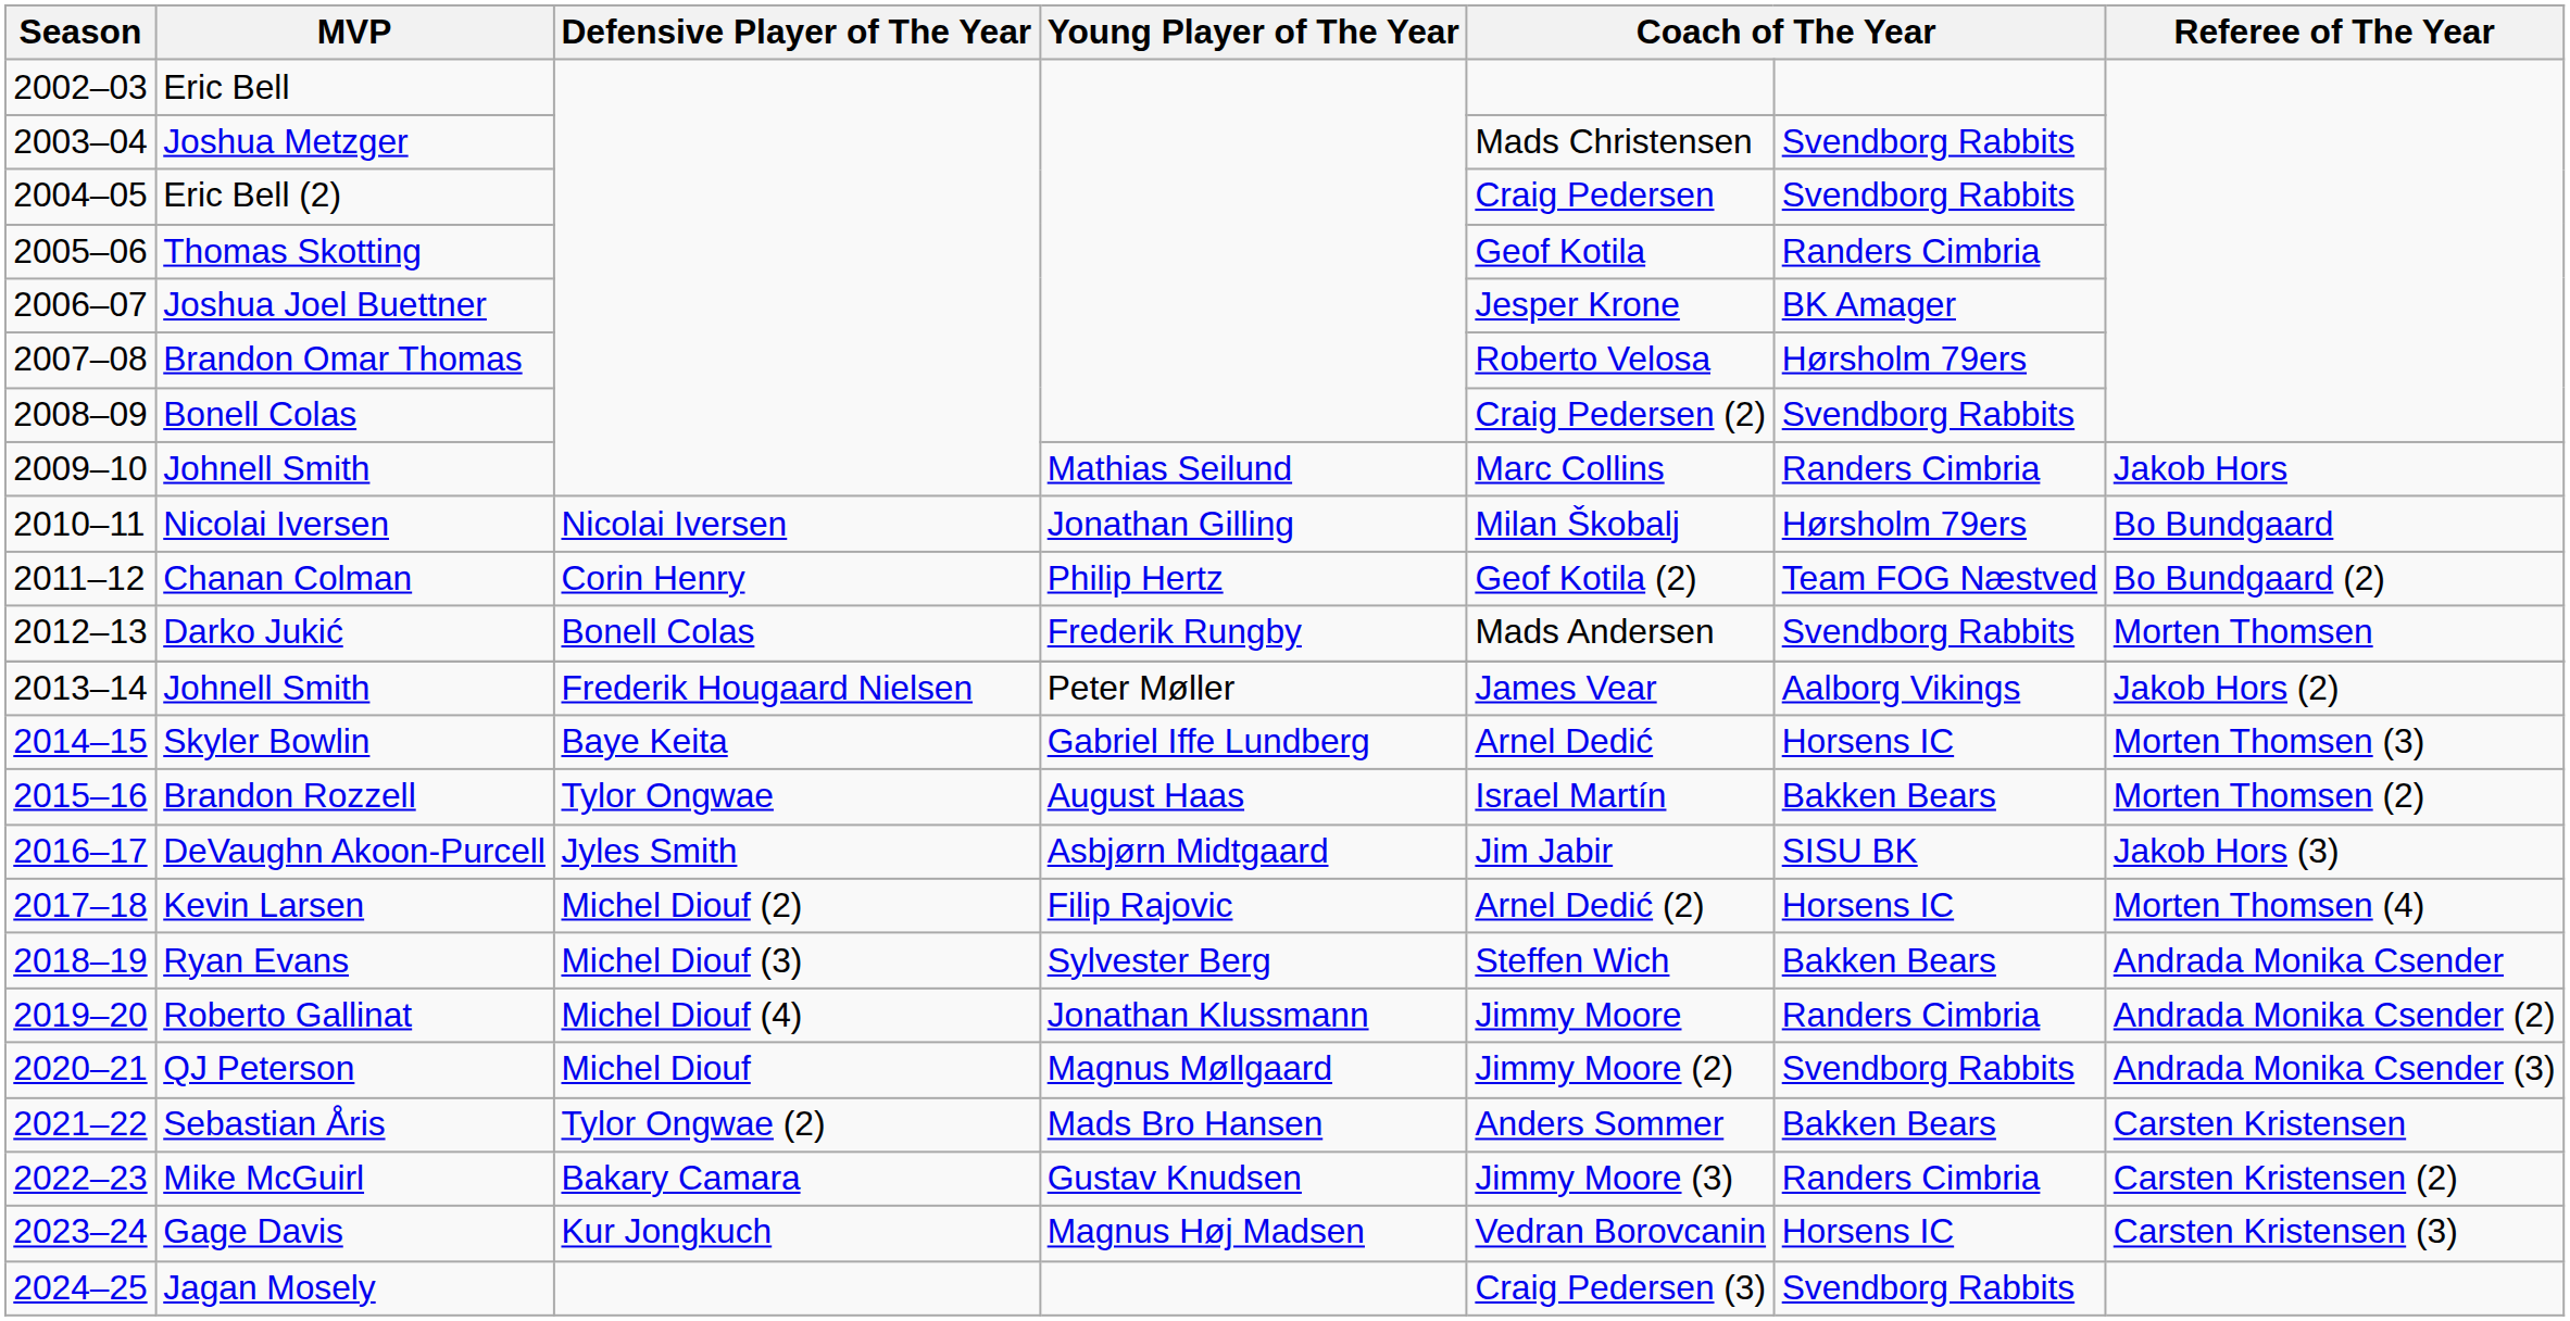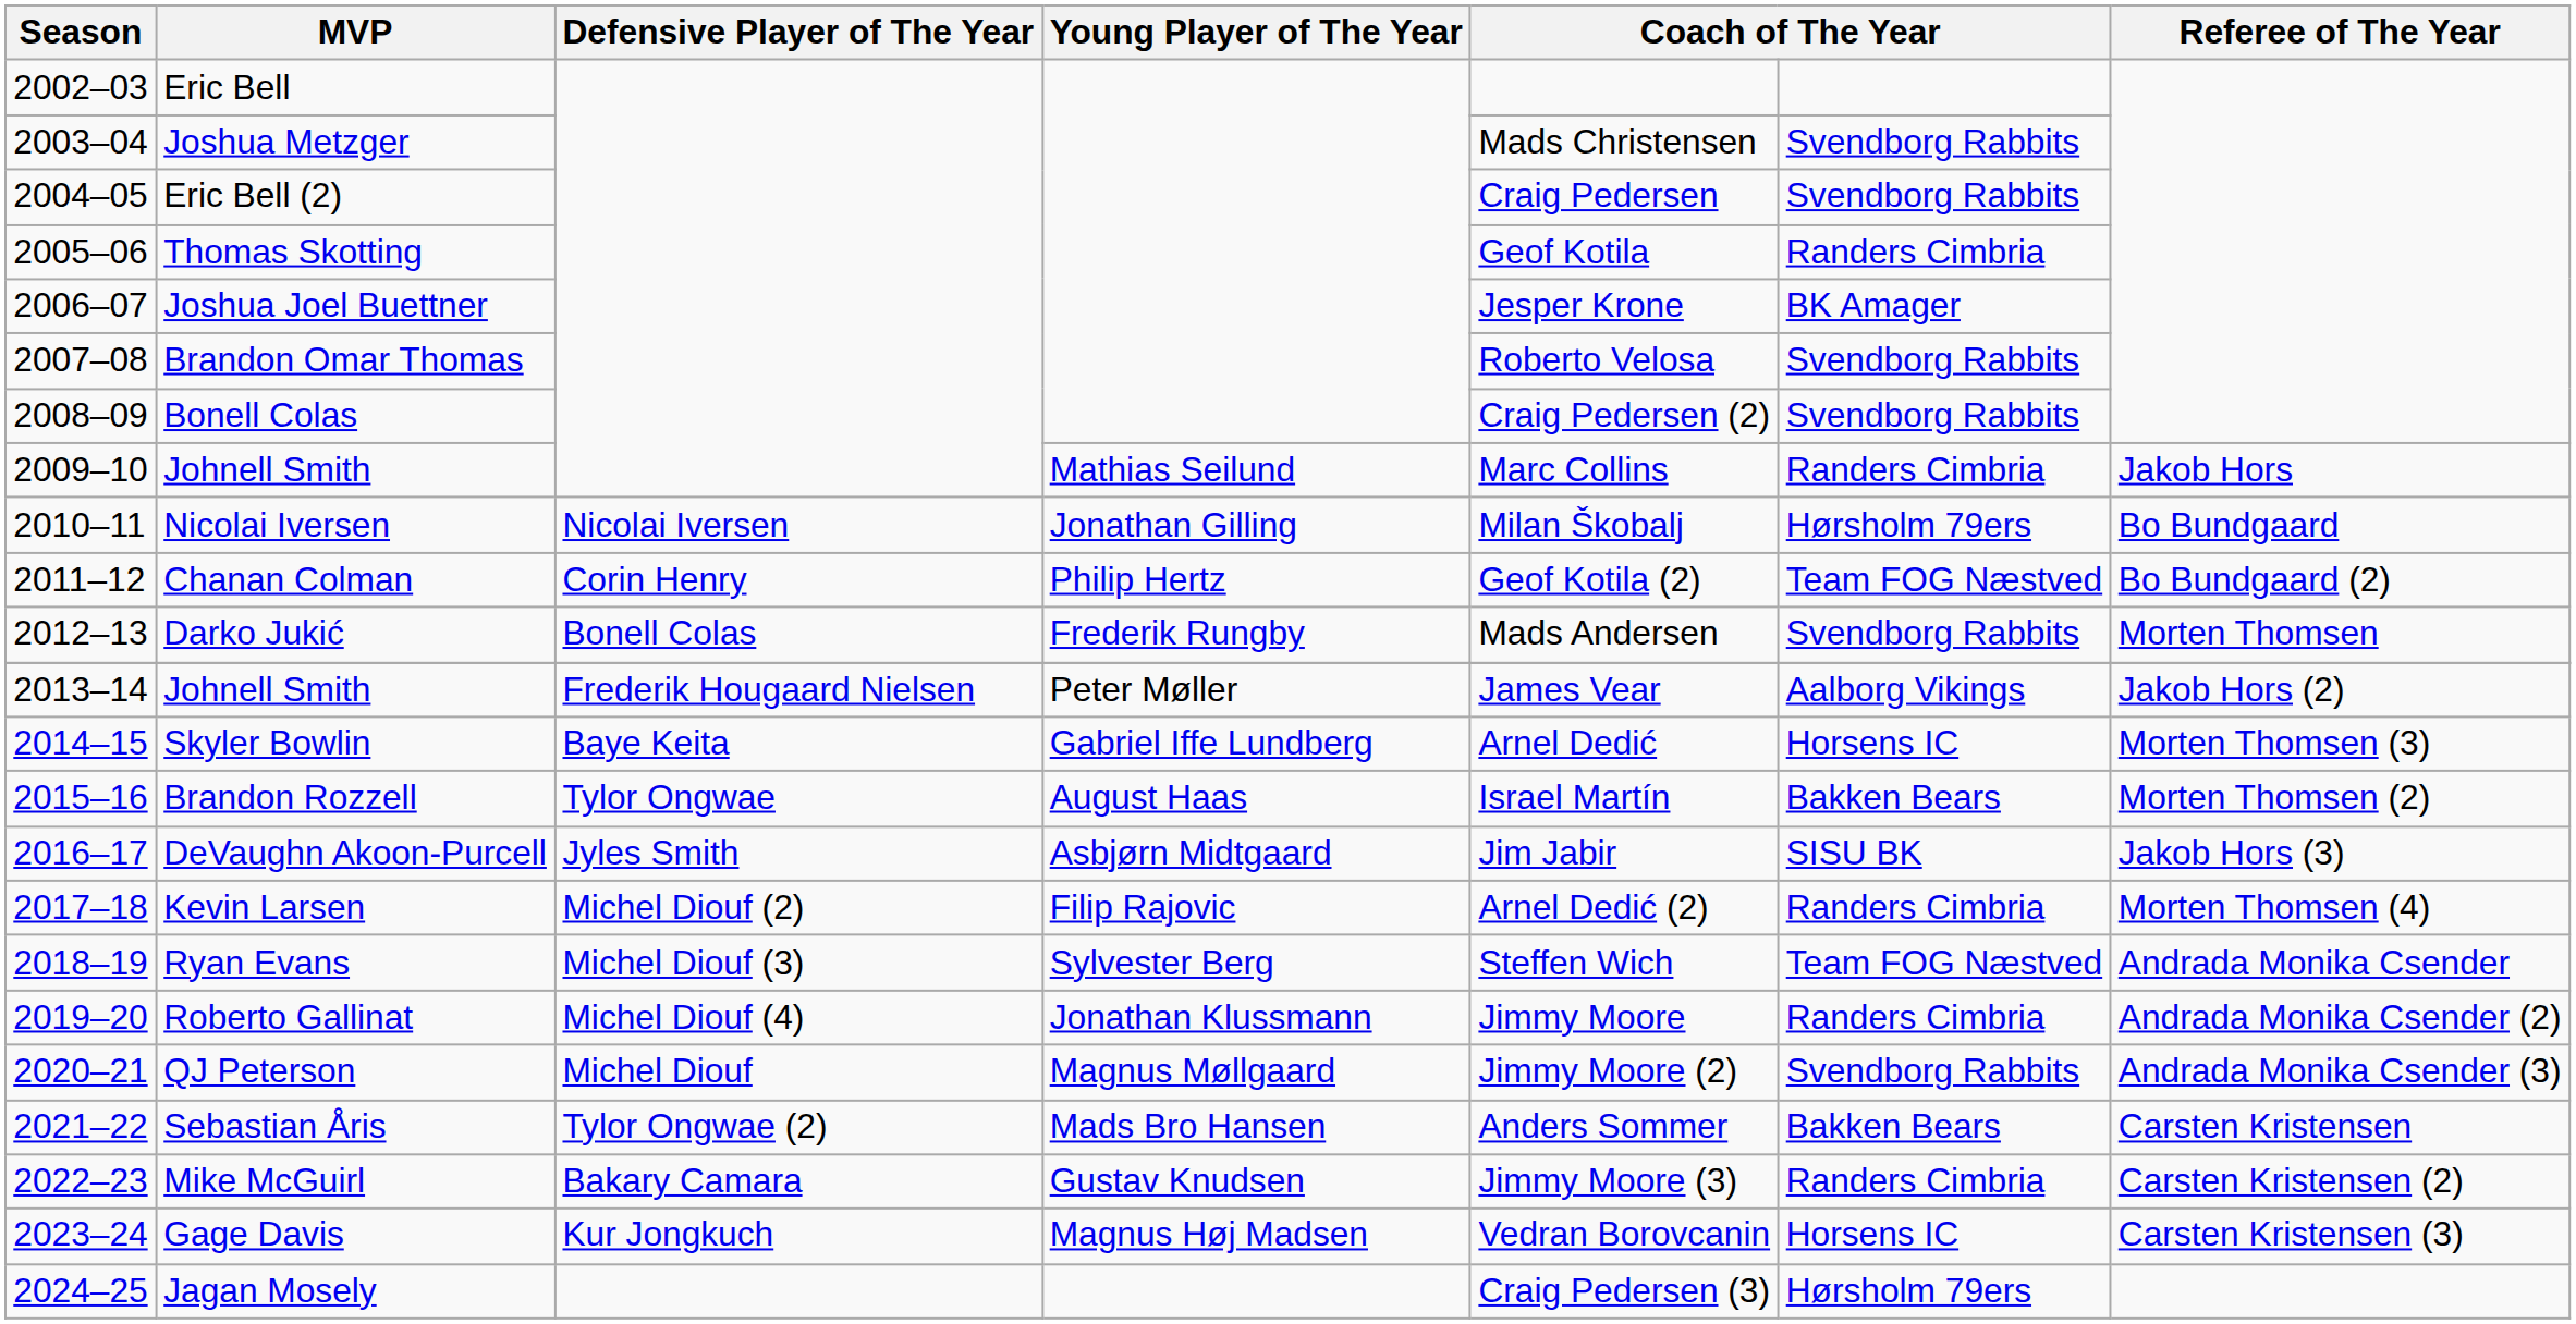 <table class="wikitable">
 <tr>
 <th>Season</th>
 <th>MVP</th>
 <th>Defensive Player of The Year</th>
 <th>Young Player of The Year</th>
 <th colspan="2">Coach of The Year</th>
 <th>Referee of The Year</th>
 </tr>
 <tr>
 <td>2002–03</td>
 <td> Eric Bell</td>
 <td rowspan="8"></td>
 <td rowspan="7"></td>
 <td></td>
 <td></td>
 <td rowspan="7"></td>
 </tr>
 <tr>
 <td>2003–04</td>
 <td> <a href='#'>Joshua Metzger</a></td>
 <td> Mads Christensen</td>
 <td><a href='#'>Svendborg Rabbits</a></td>
 </tr>
 <tr>
 <td>2004–05</td>
 <td> Eric Bell (2)</td>
 <td> <a href='#'>Craig Pedersen</a></td>
 <td><a href='#'>Svendborg Rabbits</a></td>
 </tr>
 <tr>
 <td>2005–06</td>
 <td> <a href='#'>Thomas Skotting</a></td>
 <td> <a href='#'>Geof Kotila</a></td>
 <td><a href='#'>Randers Cimbria</a></td>
 </tr>
 <tr>
 <td>2006–07</td>
 <td> <a href='#'>Joshua Joel Buettner</a></td>
 <td> <a href='#'>Jesper Krone</a></td>
 <td><a href='#'>BK Amager</a></td>
 </tr>
 <tr>
 <td>2007–08</td>
 <td> <a href='#'>Brandon Omar Thomas</a></td>
 <td> <a href='#'>Roberto Velosa</a></td>
-<td><a href='#'>Hørsholm 79ers</a></td>
+<td><a href='#'>Svendborg Rabbits</a></td>
 </tr>
 <tr>
 <td>2008–09</td>
 <td> <a href='#'>Bonell Colas</a></td>
 <td> <a href='#'>Craig Pedersen</a> (2)</td>
 <td><a href='#'>Svendborg Rabbits</a></td>
 </tr>
 <tr>
 <td>2009–10</td>
 <td> <a href='#'>Johnell Smith</a></td>
 <td> <a href='#'>Mathias Seilund</a></td>
 <td> <a href='#'>Marc Collins</a></td>
 <td><a href='#'>Randers Cimbria</a></td>
 <td> <a href='#'>Jakob Hors</a></td>
 </tr>
 <tr>
 <td>2010–11</td>
 <td> <a href='#'>Nicolai Iversen</a></td>
 <td> <a href='#'>Nicolai Iversen</a></td>
 <td> <a href='#'>Jonathan Gilling</a></td>
 <td> <a href='#'>Milan Škobalj</a></td>
 <td><a href='#'>Hørsholm 79ers</a></td>
 <td> <a href='#'>Bo Bundgaard</a></td>
 </tr>
 <tr>
 <td>2011–12</td>
 <td> <a href='#'>Chanan Colman</a></td>
 <td> <a href='#'>Corin Henry</a></td>
 <td> <a href='#'>Philip Hertz</a></td>
 <td> <a href='#'>Geof Kotila</a> (2)</td>
 <td><a href='#'>Team FOG Næstved</a></td>
 <td> <a href='#'>Bo Bundgaard</a> (2)</td>
 </tr>
 <tr>
 <td>2012–13</td>
 <td> <a href='#'>Darko Jukić</a></td>
 <td> <a href='#'>Bonell Colas</a></td>
 <td> <a href='#'>Frederik Rungby</a></td>
 <td> Mads Andersen</td>
 <td><a href='#'>Svendborg Rabbits</a></td>
 <td> <a href='#'>Morten Thomsen</a></td>
 </tr>
 <tr>
 </tr>
 <tr>
 <td>2013–14</td>
 <td> <a href='#'>Johnell Smith</a></td>
 <td> <a href='#'>Frederik Hougaard Nielsen</a></td>
 <td> Peter Møller</td>
 <td> <a href='#'>James Vear</a></td>
 <td><a href='#'>Aalborg Vikings</a></td>
 <td> <a href='#'>Jakob Hors</a> (2)</td>
 </tr>
 <tr>
 <td><a href='#'>2014–15</a></td>
 <td> <a href='#'>Skyler Bowlin</a></td>
 <td> <a href='#'>Baye Keita</a></td>
 <td> <a href='#'>Gabriel Iffe Lundberg</a></td>
 <td> <a href='#'>Arnel Dedić</a></td>
 <td><a href='#'>Horsens IC</a></td>
 <td> <a href='#'>Morten Thomsen</a> (3)</td>
 </tr>
 <tr>
 <td><a href='#'>2015–16</a></td>
 <td> <a href='#'>Brandon Rozzell</a></td>
 <td> <a href='#'>Tylor Ongwae</a></td>
 <td> <a href='#'>August Haas</a></td>
 <td> <a href='#'>Israel Martín</a></td>
 <td><a href='#'>Bakken Bears</a></td>
 <td> <a href='#'>Morten Thomsen</a> (2)</td>
 </tr>
 <tr>
 <td><a href='#'>2016–17</a></td>
 <td> <a href='#'>DeVaughn Akoon-Purcell</a></td>
 <td> <a href='#'>Jyles Smith</a></td>
 <td> <a href='#'>Asbjørn Midtgaard</a></td>
 <td> <a href='#'>Jim Jabir</a></td>
 <td><a href='#'>SISU BK</a></td>
 <td> <a href='#'>Jakob Hors</a> (3)</td>
 </tr>
 <tr>
 <td><a href='#'>2017–18</a></td>
 <td> <a href='#'>Kevin Larsen</a></td>
 <td> <a href='#'>Michel Diouf</a> (2)</td>
 <td> <a href='#'>Filip Rajovic</a></td>
 <td> <a href='#'>Arnel Dedić</a> (2)</td>
-<td><a href='#'>Horsens IC</a></td>
+<td><a href='#'>Randers Cimbria</a></td>
 <td> <a href='#'>Morten Thomsen</a> (4)</td>
 </tr>
 <tr>
 <td><a href='#'>2018–19</a></td>
 <td> <a href='#'>Ryan Evans</a></td>
 <td> <a href='#'>Michel Diouf</a> (3)</td>
 <td> <a href='#'>Sylvester Berg</a></td>
 <td> <a href='#'>Steffen Wich</a></td>
-<td><a href='#'>Bakken Bears</a></td>
+<td><a href='#'>Team FOG Næstved</a></td>
 <td> <a href='#'>Andrada Monika Csender</a></td>
 </tr>
 <tr>
 <td><a href='#'>2019–20</a></td>
 <td> <a href='#'>Roberto Gallinat</a></td>
 <td> <a href='#'>Michel Diouf</a> (4)</td>
 <td> <a href='#'>Jonathan Klussmann</a></td>
 <td> <a href='#'>Jimmy Moore</a></td>
 <td><a href='#'>Randers Cimbria</a></td>
 <td> <a href='#'>Andrada Monika Csender</a> (2)</td>
 </tr>
 <tr>
 <td><a href='#'>2020–21</a></td>
 <td> <a href='#'>QJ Peterson</a></td>
 <td> <a href='#'>Michel Diouf</a></td>
 <td> <a href='#'>Magnus Møllgaard</a></td>
 <td> <a href='#'>Jimmy Moore</a> (2)</td>
 <td><a href='#'>Svendborg Rabbits</a></td>
 <td> <a href='#'>Andrada Monika Csender</a> (3)</td>
 </tr>
 <tr>
 <td><a href='#'>2021–22</a></td>
 <td> <a href='#'>Sebastian Åris</a></td>
 <td> <a href='#'>Tylor Ongwae</a> (2)</td>
 <td> <a href='#'>Mads Bro Hansen</a></td>
 <td> <a href='#'>Anders Sommer</a></td>
 <td><a href='#'>Bakken Bears</a></td>
 <td> <a href='#'>Carsten Kristensen</a></td>
 </tr>
 <tr>
 <td><a href='#'>2022–23</a></td>
 <td> <a href='#'>Mike McGuirl</a></td>
 <td> <a href='#'>Bakary Camara</a></td>
 <td> <a href='#'>Gustav Knudsen</a></td>
 <td> <a href='#'>Jimmy Moore</a> (3)</td>
 <td><a href='#'>Randers Cimbria</a></td>
 <td> <a href='#'>Carsten Kristensen</a> (2)</td>
 </tr>
 <tr>
 <td><a href='#'>2023–24</a></td>
 <td> <a href='#'>Gage Davis</a></td>
 <td> <a href='#'>Kur Jongkuch</a></td>
 <td> <a href='#'>Magnus Høj Madsen</a></td>
 <td> <a href='#'>Vedran Borovcanin</a></td>
 <td><a href='#'>Horsens IC</a></td>
 <td> <a href='#'>Carsten Kristensen</a> (3)</td>
 </tr>
 <tr>
 <td><a href='#'>2024–25</a></td>
 <td> <a href='#'>Jagan Mosely</a></td>
 <td></td>
 <td></td>
 <td> <a href='#'>Craig Pedersen</a> (3)</td>
-<td><a href='#'>Svendborg Rabbits</a></td>
+<td><a href='#'>Hørsholm 79ers</a></td>
 <td></td>
 </tr>
 </table>
